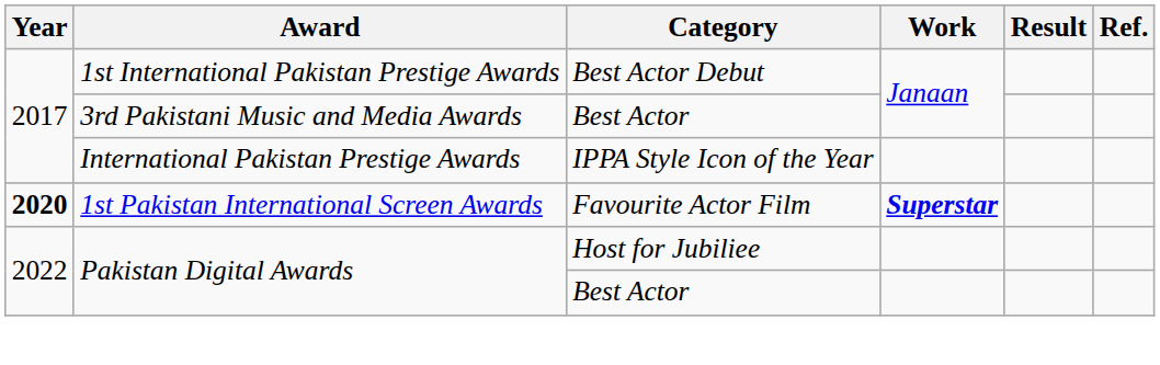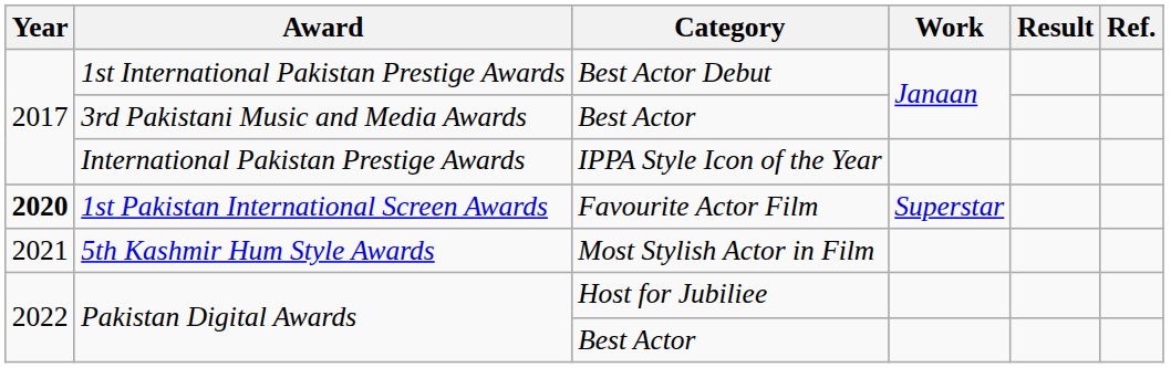 <table class="wikitable">
 <tr>
 <th>Year</th>
 <th>Award</th>
 <th>Category</th>
 <th>Work</th>
 <th>Result</th>
 <th>Ref.</th>
 </tr>
 <tr>
 <td rowspan="3">2017</td>
 <td><em>1st International Pakistan Prestige Awards</em></td>
 <td><em>Best Actor Debut</em></td>
 <td rowspan="2"><em><a href='#'>Janaan</a></em></td>
 <td></td>
 <td></td>
 </tr>
 <tr>
 <td><em>3rd Pakistani Music and Media Awards</em></td>
 <td><em>Best Actor</em></td>
 <td></td>
 <td></td>
 </tr>
 <tr>
 <td><em>International Pakistan Prestige Awards</em></td>
 <td><em>IPPA Style Icon of the Year</em></td>
 <td></td>
 <td></td>
 <td></td>
 </tr>
 <tr>
 <td><strong>2020</strong></td>
 <td><em><a href='#'>1st Pakistan International Screen Awards</a></em></td>
 <td><em>Favourite Actor Film</em></td>
-<td><strong><em><a href='#'>Superstar</a></em></strong></td>
+<td><em><a href='#'>Superstar</a></em></td>
+<td></td>
+<td></td>
+</tr>
+<tr>
+<td>2021</td>
+<td><em><a href='#'>5th Kashmir Hum Style Awards</a></em></td>
+<td><em>Most Stylish Actor in Film</em></td>
+<td></td>
 <td></td>
 <td></td>
 </tr>
 <tr>
 <td rowspan="2">2022</td>
 <td rowspan="2"><em>Pakistan Digital Awards</em></td>
 <td><em>Host for Jubiliee</em></td>
 <td></td>
 <td></td>
 <td></td>
 </tr>
 <tr>
 <td><em>Best Actor</em></td>
 <td></td>
 <td></td>
 <td></td>
 </tr>
 </table>
